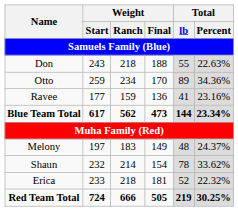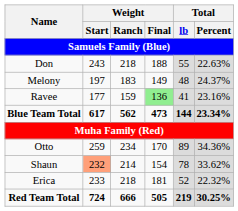 <table class="wikitable" style="text-align:center;" align="right">
 <tr>
 <th rowspan=2>Name</th>
 <th colspan=3>Weight</th>
 <th colspan=2>Total</th>
 </tr>
 <tr>
 <th>Start</th>
 <th>Ranch</th>
 <th>Final</th>
 <th><a href='#'>lb</a></th>
 <th>Percent</th>
 </tr>
 <tr>
 <td colspan=6 style="background-color:blue; color:white; font-weight:bold">Samuels Family (Blue)</td>
 </tr>
 <tr>
 <td>Don</td>
 <td>243</td>
 <td>218</td>
 <td>188</td>
 <td bgcolor="gainsboro">55</td>
 <td bgcolor="gainsboro">22.63%</td>
 </tr>
 <tr>
-<td>Otto</td>
-<td>259</td>
-<td>234</td>
-<td>170</td>
-<td bgcolor="gainsboro">89</td>
-<td bgcolor="gainsboro">34.36%</td>
+<td>Melony</td>
+<td>197</td>
+<td>183</td>
+<td>149</td>
+<td bgcolor="gainsboro">48</td>
+<td bgcolor="gainsboro">24.37%</td>
 </tr>
 <tr>
 <td>Ravee</td>
 <td>177</td>
 <td>159</td>
-<td>136</td>
+<td style="background: lightgreen;">136</td>
 <td bgcolor="gainsboro">41</td>
 <td bgcolor="gainsboro">23.16%</td>
 </tr>
 <tr style="font-weight: bold">
 <td>Blue Team Total</td>
 <td>617</td>
 <td>562</td>
 <td>473</td>
 <td bgcolor="gainsboro">144</td>
 <td bgcolor="gainsboro">23.34%</td>
 </tr>
 <tr>
 <td colspan=6 style="background-color:red; color:white; font-weight:bold">Muha Family (Red)</td>
 </tr>
 <tr>
-<td>Melony</td>
-<td>197</td>
-<td>183</td>
-<td>149</td>
-<td bgcolor="gainsboro">48</td>
-<td bgcolor="gainsboro">24.37%</td>
+<td>Otto</td>
+<td>259</td>
+<td>234</td>
+<td>170</td>
+<td bgcolor="gainsboro">89</td>
+<td bgcolor="gainsboro">34.36%</td>
 </tr>
 <tr>
 <td>Shaun</td>
-<td>232</td>
+<td style="background: lightsalmon;">232</td>
 <td>214</td>
 <td>154</td>
 <td bgcolor="gainsboro">78</td>
 <td bgcolor="gainsboro">33.62%</td>
 </tr>
 <tr>
 <td>Erica</td>
 <td>233</td>
 <td>218</td>
 <td>181</td>
 <td bgcolor="gainsboro">52</td>
 <td bgcolor="gainsboro">22.32%</td>
 </tr>
 <tr style="font-weight: bold">
 <td>Red Team Total</td>
 <td>724</td>
 <td>666</td>
 <td>505</td>
 <td bgcolor="gainsboro">219</td>
 <td bgcolor="gainsboro">30.25%</td>
 </tr>
 </table>
